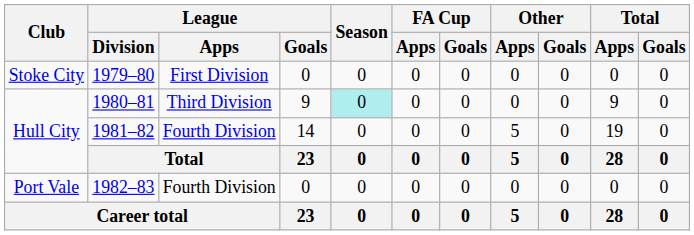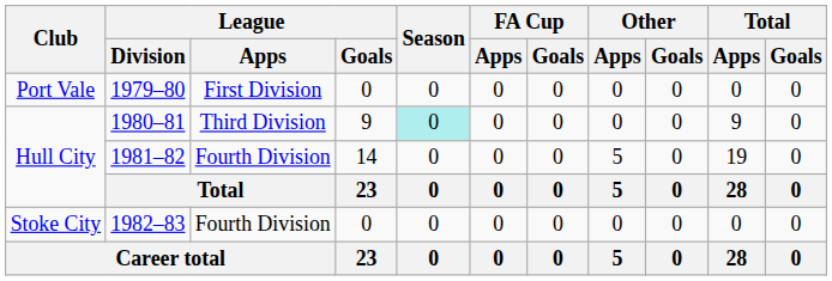 <table class="wikitable" style="text-align: center;">
 <tr>
 <th rowspan="2">Club</th>
 <th colspan="3">League</th>
 <th rowspan="2">Season</th>
 <th colspan="2">FA Cup</th>
 <th colspan="2">Other</th>
 <th colspan="2">Total</th>
 </tr>
 <tr>
 <th>Division</th>
 <th>Apps</th>
 <th>Goals</th>
 <th>Apps</th>
 <th>Goals</th>
 <th>Apps</th>
 <th>Goals</th>
 <th>Apps</th>
 <th>Goals</th>
 </tr>
 <tr>
-<td><a href='#'>Stoke City</a></td>
+<td><a href='#'>Port Vale</a></td>
 <td><a href='#'>1979–80</a></td>
 <td><a href='#'>First Division</a></td>
 <td>0</td>
 <td>0</td>
 <td>0</td>
 <td>0</td>
 <td>0</td>
 <td>0</td>
 <td>0</td>
 <td>0</td>
 </tr>
 <tr>
 <td rowspan="3"><a href='#'>Hull City</a></td>
 <td><a href='#'>1980–81</a></td>
 <td><a href='#'>Third Division</a></td>
 <td>9</td>
 <td style="background: paleturquoise;">0</td>
 <td>0</td>
 <td>0</td>
 <td>0</td>
 <td>0</td>
 <td>9</td>
 <td>0</td>
 </tr>
 <tr>
 <td><a href='#'>1981–82</a></td>
 <td><a href='#'>Fourth Division</a></td>
 <td>14</td>
 <td>0</td>
 <td>0</td>
 <td>0</td>
 <td>5</td>
 <td>0</td>
 <td>19</td>
 <td>0</td>
 </tr>
 <tr>
 <th colspan="2">Total</th>
 <th>23</th>
 <th>0</th>
 <th>0</th>
 <th>0</th>
 <th>5</th>
 <th>0</th>
 <th>28</th>
 <th>0</th>
 </tr>
 <tr>
-<td><a href='#'>Port Vale</a></td>
+<td><a href='#'>Stoke City</a></td>
 <td><a href='#'>1982–83</a></td>
 <td>Fourth Division</td>
 <td>0</td>
 <td>0</td>
 <td>0</td>
 <td>0</td>
 <td>0</td>
 <td>0</td>
 <td>0</td>
 <td>0</td>
 </tr>
 <tr>
 <th colspan="3">Career total</th>
 <th>23</th>
 <th>0</th>
 <th>0</th>
 <th>0</th>
 <th>5</th>
 <th>0</th>
 <th>28</th>
 <th>0</th>
 </tr>
 </table>
